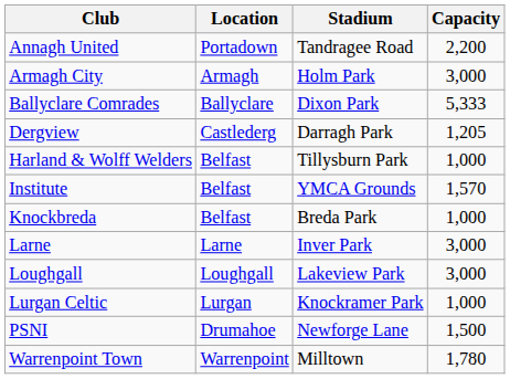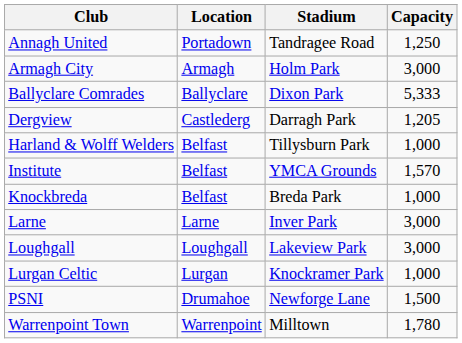 <table class="wikitable sortable">
 <tr>
 <th>Club</th>
 <th>Location</th>
 <th>Stadium</th>
 <th>Capacity</th>
 </tr>
 <tr>
 <td><a href='#'>Annagh United</a></td>
 <td><a href='#'>Portadown</a></td>
 <td>Tandragee Road</td>
-<td style="text-align:center;">2,200</td>
+<td style="text-align:center;">1,250</td>
 </tr>
 <tr>
 <td><a href='#'>Armagh City</a></td>
 <td><a href='#'>Armagh</a></td>
 <td><a href='#'>Holm Park</a></td>
 <td style="text-align:center;">3,000</td>
 </tr>
 <tr>
 <td><a href='#'>Ballyclare Comrades</a></td>
 <td><a href='#'>Ballyclare</a></td>
 <td><a href='#'>Dixon Park</a></td>
 <td style="text-align:center;">5,333</td>
 </tr>
 <tr>
 <td><a href='#'>Dergview</a></td>
 <td><a href='#'>Castlederg</a></td>
 <td>Darragh Park</td>
 <td style="text-align:center;">1,205</td>
 </tr>
 <tr>
 <td><a href='#'>Harland & Wolff Welders</a></td>
 <td><a href='#'>Belfast</a></td>
 <td>Tillysburn Park</td>
 <td style="text-align:center;">1,000</td>
 </tr>
 <tr>
 <td><a href='#'>Institute</a></td>
 <td><a href='#'>Belfast</a></td>
 <td><a href='#'>YMCA Grounds</a></td>
 <td style="text-align:center;">1,570</td>
 </tr>
 <tr>
 <td><a href='#'>Knockbreda</a></td>
 <td><a href='#'>Belfast</a></td>
 <td>Breda Park</td>
 <td style="text-align:center;">1,000</td>
 </tr>
 <tr>
 <td><a href='#'>Larne</a></td>
 <td><a href='#'>Larne</a></td>
 <td><a href='#'>Inver Park</a></td>
 <td style="text-align:center;">3,000</td>
 </tr>
 <tr>
 <td><a href='#'>Loughgall</a></td>
 <td><a href='#'>Loughgall</a></td>
 <td><a href='#'>Lakeview Park</a></td>
 <td style="text-align:center;">3,000</td>
 </tr>
 <tr>
 <td><a href='#'>Lurgan Celtic</a></td>
 <td><a href='#'>Lurgan</a></td>
 <td><a href='#'>Knockramer Park</a></td>
 <td style="text-align:center;">1,000</td>
 </tr>
 <tr>
 <td><a href='#'>PSNI</a></td>
 <td><a href='#'>Drumahoe</a></td>
 <td><a href='#'>Newforge Lane</a></td>
 <td style="text-align:center;">1,500</td>
 </tr>
 <tr>
 <td><a href='#'>Warrenpoint Town</a></td>
 <td><a href='#'>Warrenpoint</a></td>
 <td>Milltown</td>
 <td style="text-align:center;">1,780</td>
 </tr>
 </table>
